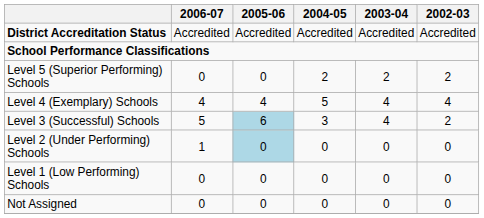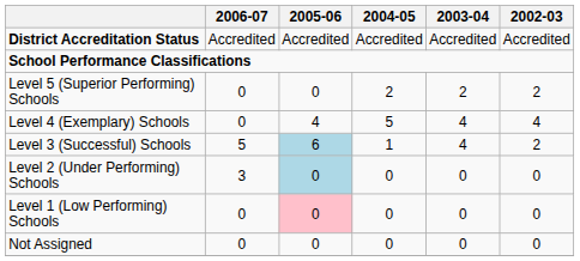 <table class="wikitable" style="font-size: 95%;">
 <tr>
 <th></th>
 <th>2006-07</th>
 <th>2005-06</th>
 <th>2004-05</th>
 <th>2003-04</th>
 <th>2002-03</th>
 </tr>
 <tr>
 <td align="left"><strong>District Accreditation Status</strong></td>
 <td align="center">Accredited</td>
 <td align="center">Accredited</td>
 <td align="center">Accredited</td>
 <td align="center">Accredited</td>
 <td align="center">Accredited</td>
 </tr>
 <tr>
 <td align="left" colspan="6"><strong>School Performance Classifications</strong></td>
 </tr>
 <tr>
 <td align="left">Level 5 (Superior Performing) Schools</td>
 <td align="center">0</td>
 <td align="center">0</td>
 <td align="center">2</td>
 <td align="center">2</td>
 <td align="center">2</td>
 </tr>
 <tr>
 <td align="left">Level 4 (Exemplary) Schools</td>
-<td align="center">4</td>
+<td align="center">0</td>
 <td align="center">4</td>
 <td align="center">5</td>
 <td align="center">4</td>
 <td align="center">4</td>
 </tr>
 <tr>
 <td align="left">Level 3 (Successful) Schools</td>
 <td align="center">5</td>
 <td align="center" style="background: lightblue;">6</td>
-<td align="center">3</td>
+<td align="center">1</td>
 <td align="center">4</td>
 <td align="center">2</td>
 </tr>
 <tr>
 <td align="left">Level 2 (Under Performing) Schools</td>
-<td align="center">1</td>
+<td align="center">3</td>
 <td align="center" style="background: lightblue;">0</td>
 <td align="center">0</td>
 <td align="center">0</td>
 <td align="center">0</td>
 </tr>
 <tr>
 <td align="left">Level 1 (Low Performing) Schools</td>
 <td align="center">0</td>
-<td align="center">0</td>
+<td align="center" style="background: pink;">0</td>
 <td align="center">0</td>
 <td align="center">0</td>
 <td align="center">0</td>
 </tr>
 <tr>
 <td align="left">Not Assigned</td>
 <td align="center">0</td>
 <td align="center">0</td>
 <td align="center">0</td>
 <td align="center">0</td>
 <td align="center">0</td>
 </tr>
 <tr>
 </tr>
 </table>
